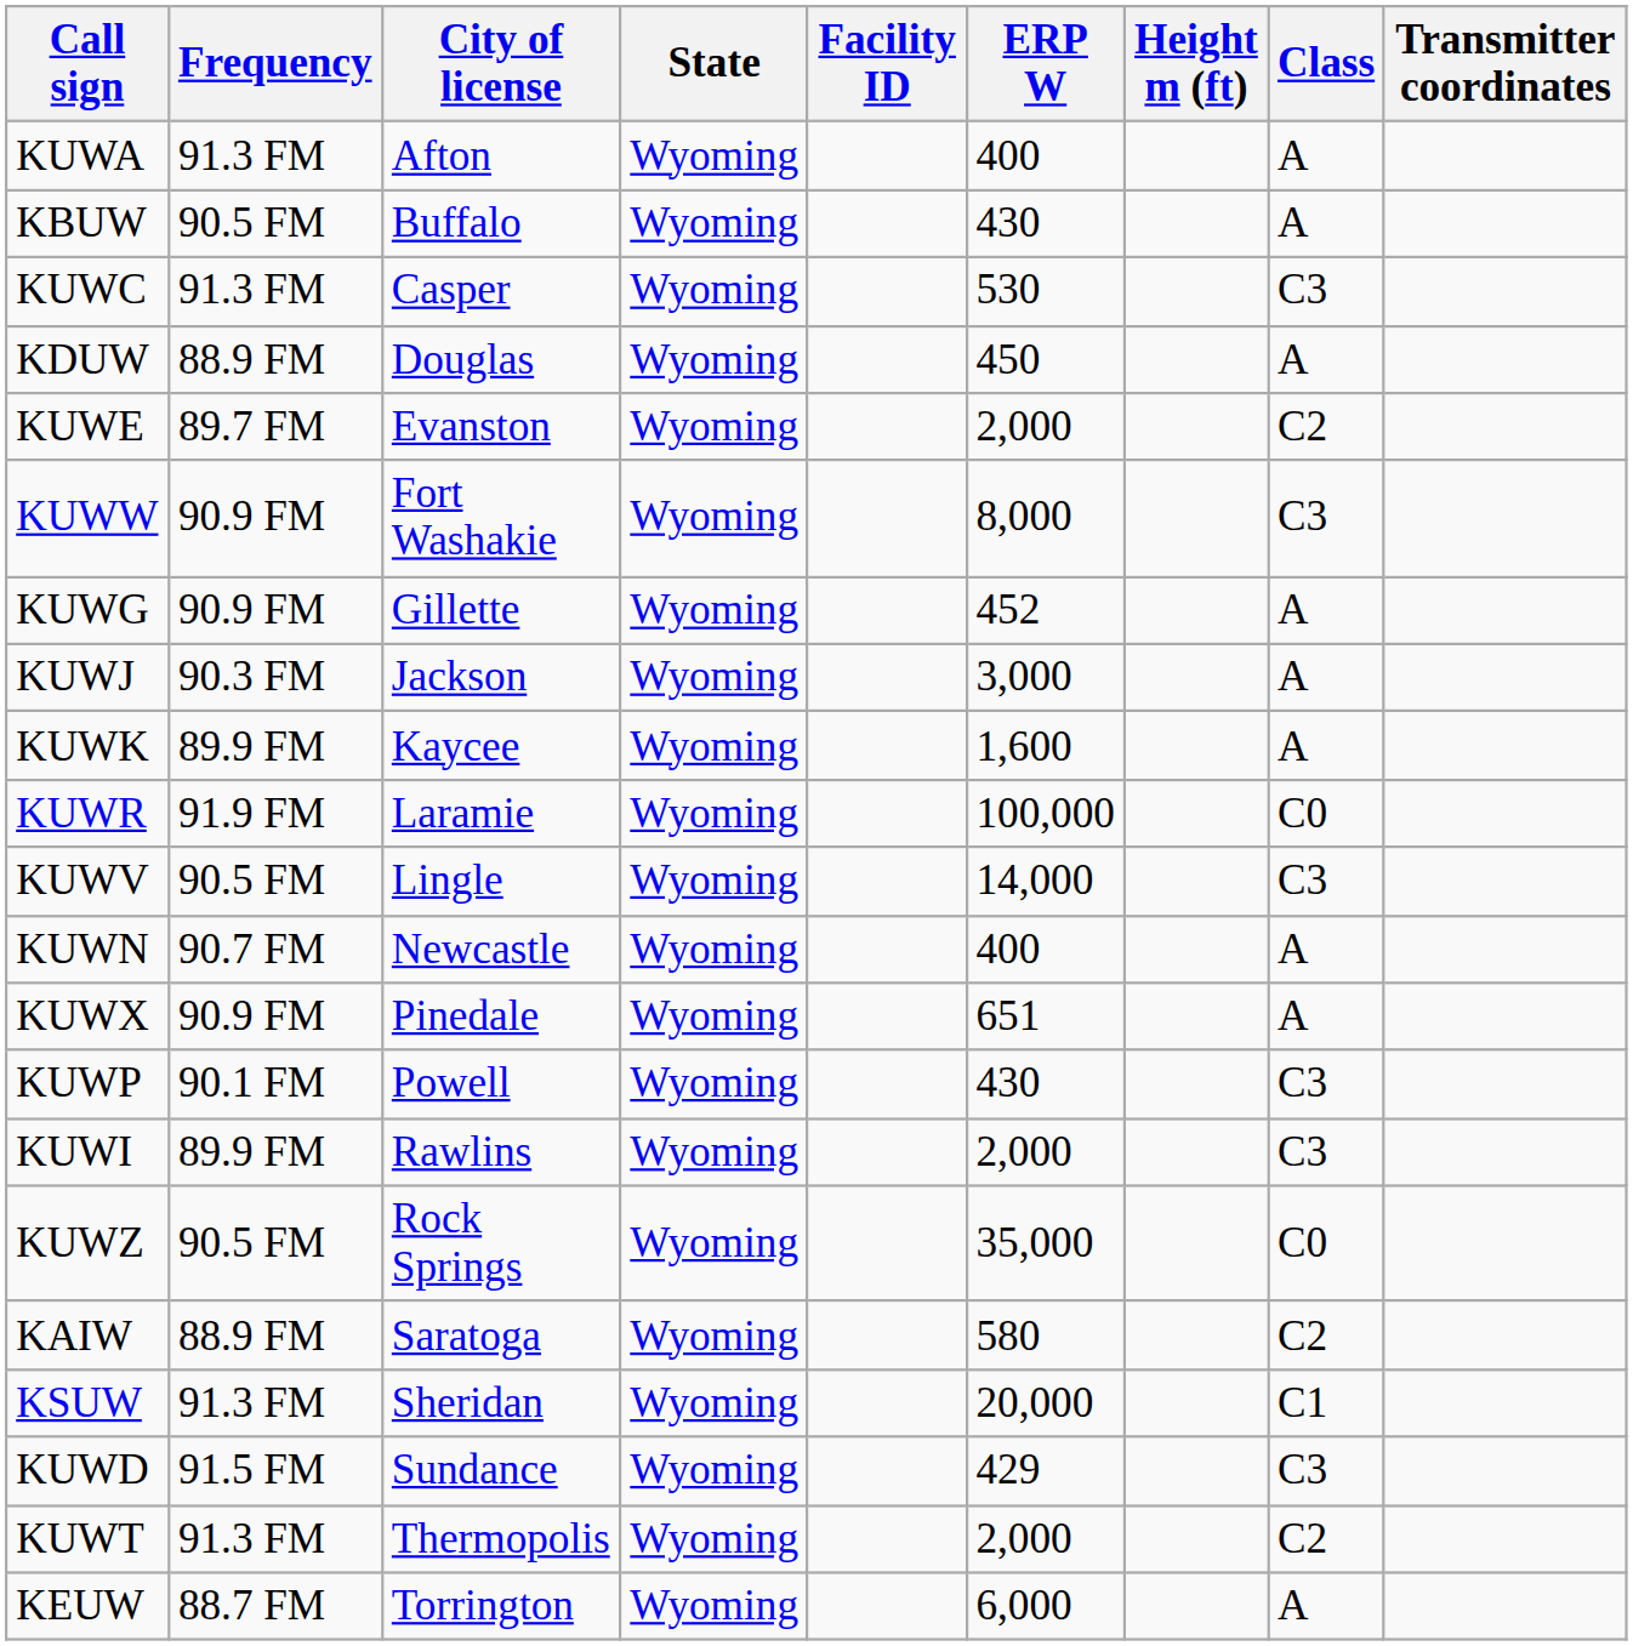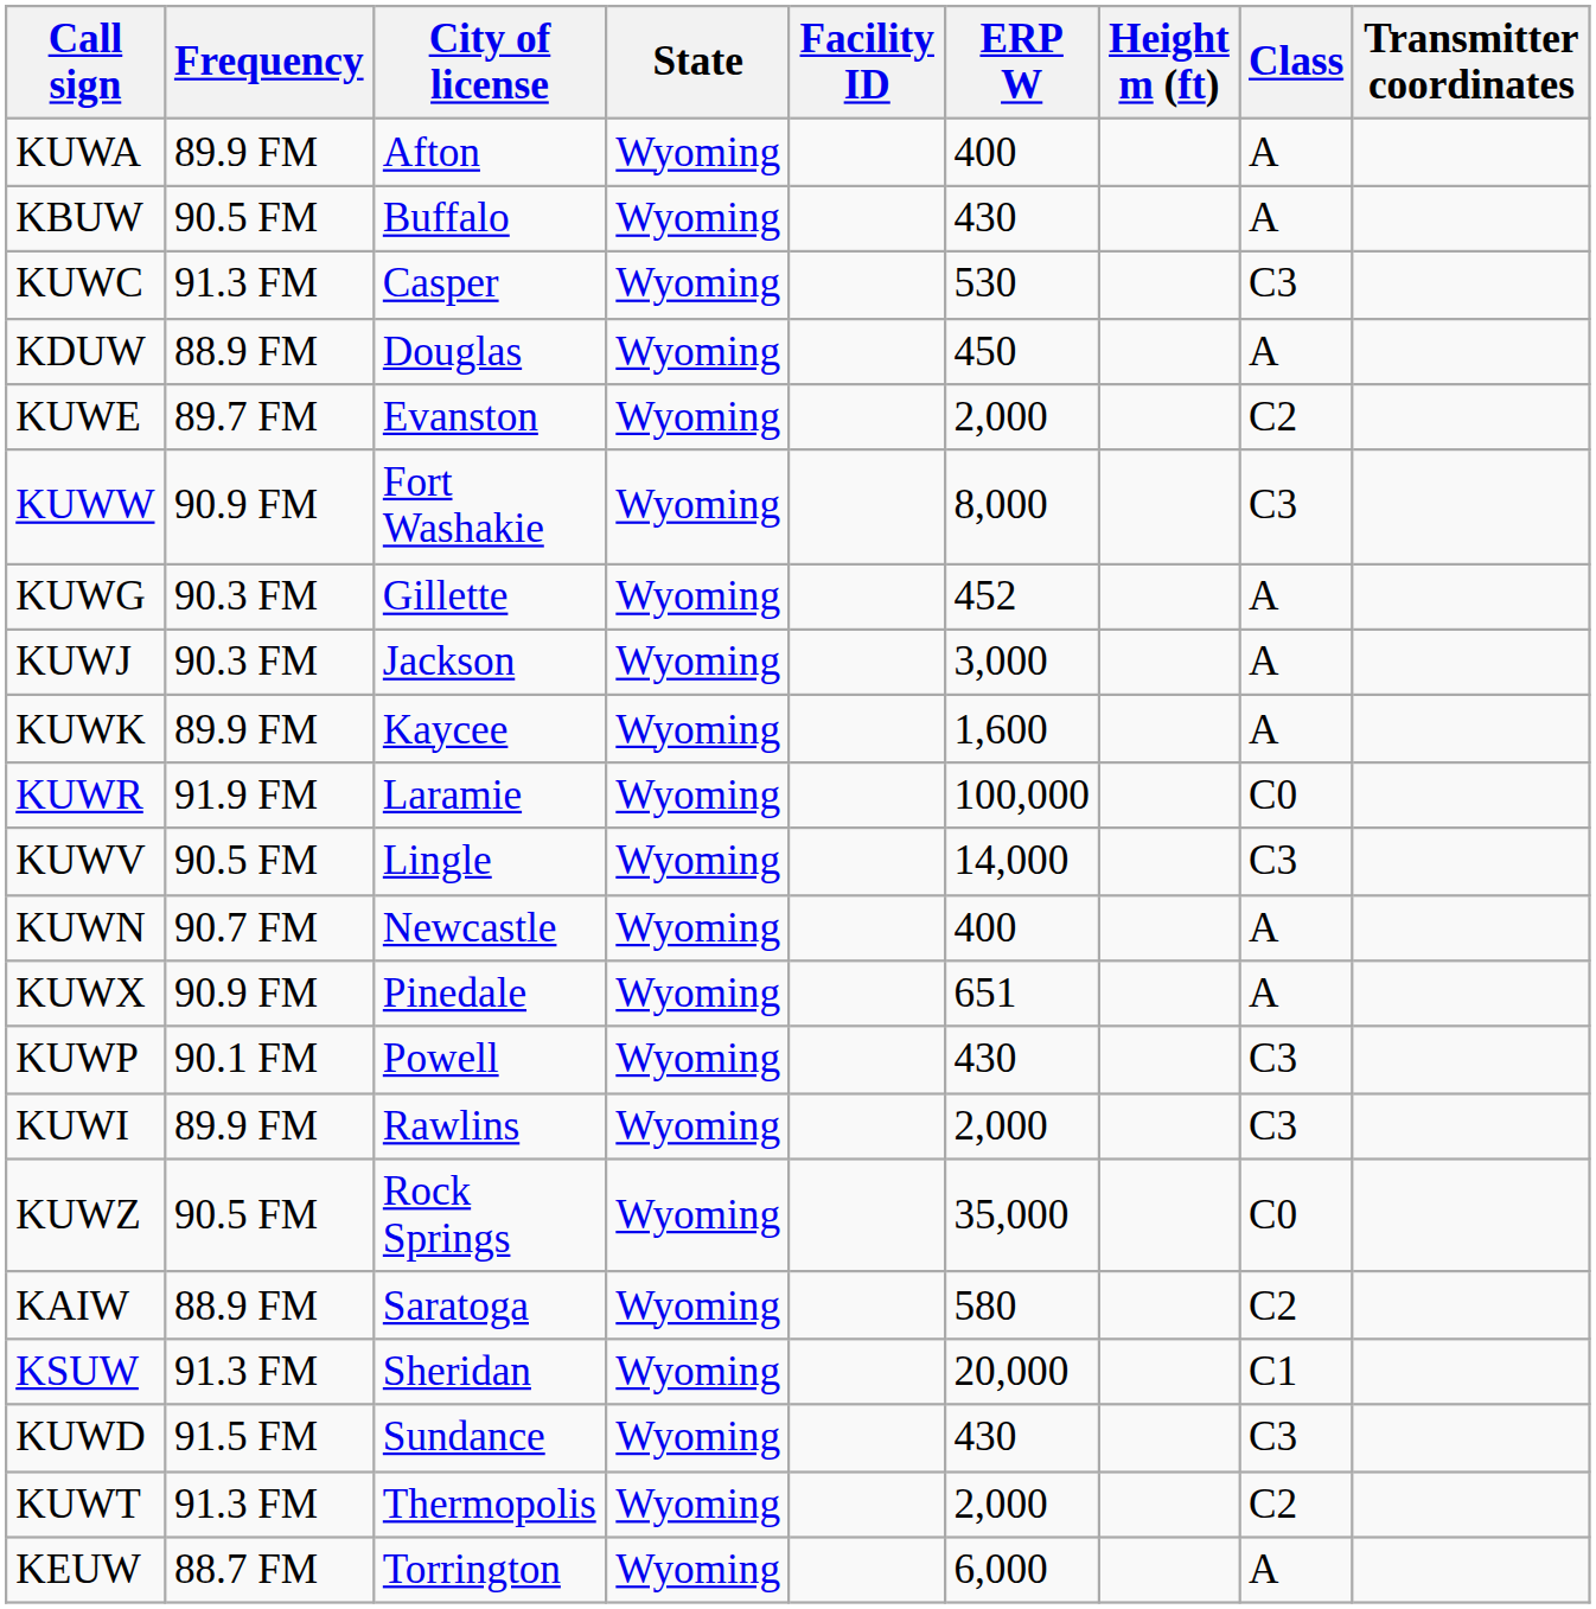 <table class="wikitable sortable">
 <tr>
 <th><a href='#'>Call sign</a></th>
 <th data-sort-type="number"><a href='#'>Frequency</a></th>
 <th><a href='#'>City of license</a></th>
 <th>State</th>
 <th data-sort-type="number"><a href='#'>Facility ID</a></th>
 <th data-sort-type="number"><a href='#'>ERP</a><br><a href='#'>W</a></th>
 <th data-sort-type="number"><a href='#'>Height</a><br><a href='#'>m</a> (<a href='#'>ft</a>)</th>
 <th><a href='#'>Class</a></th>
 <th class="unsortable">Transmitter coordinates</th>
 </tr>
 <tr>
 <td>KUWA</td>
-<td>91.3 FM</td>
+<td>89.9 FM</td>
 <td><a href='#'>Afton</a></td>
 <td><a href='#'>Wyoming</a></td>
 <td></td>
 <td>400</td>
 <td></td>
 <td>A</td>
 <td></td>
 </tr>
 <tr>
 <td>KBUW</td>
 <td>90.5 FM</td>
 <td><a href='#'>Buffalo</a></td>
 <td><a href='#'>Wyoming</a></td>
 <td></td>
 <td>430</td>
 <td></td>
 <td>A</td>
 <td></td>
 </tr>
 <tr>
 <td>KUWC</td>
 <td>91.3 FM</td>
 <td><a href='#'>Casper</a></td>
 <td><a href='#'>Wyoming</a></td>
 <td></td>
 <td>530</td>
 <td></td>
 <td>C3</td>
 <td></td>
 </tr>
 <tr>
 <td>KDUW</td>
 <td>88.9 FM</td>
 <td><a href='#'>Douglas</a></td>
 <td><a href='#'>Wyoming</a></td>
 <td></td>
 <td>450</td>
 <td></td>
 <td>A</td>
 <td></td>
 </tr>
 <tr>
 <td>KUWE</td>
 <td>89.7 FM</td>
 <td><a href='#'>Evanston</a></td>
 <td><a href='#'>Wyoming</a></td>
 <td></td>
 <td>2,000</td>
 <td></td>
 <td>C2</td>
 <td></td>
 </tr>
 <tr>
 <td><a href='#'>KUWW</a></td>
 <td>90.9 FM</td>
 <td><a href='#'>Fort Washakie</a></td>
 <td><a href='#'>Wyoming</a></td>
 <td></td>
 <td>8,000</td>
 <td></td>
 <td>C3</td>
 <td></td>
 </tr>
 <tr>
 <td>KUWG</td>
-<td>90.9 FM</td>
+<td>90.3 FM</td>
 <td><a href='#'>Gillette</a></td>
 <td><a href='#'>Wyoming</a></td>
 <td></td>
 <td>452</td>
 <td></td>
 <td>A</td>
 <td></td>
 </tr>
 <tr>
 <td>KUWJ</td>
 <td>90.3 FM</td>
 <td><a href='#'>Jackson</a></td>
 <td><a href='#'>Wyoming</a></td>
 <td></td>
 <td>3,000</td>
 <td></td>
 <td>A</td>
 <td></td>
 </tr>
 <tr>
 <td>KUWK</td>
 <td>89.9 FM</td>
 <td><a href='#'>Kaycee</a></td>
 <td><a href='#'>Wyoming</a></td>
 <td></td>
 <td>1,600</td>
 <td></td>
 <td>A</td>
 <td></td>
 </tr>
 <tr>
 <td><a href='#'>KUWR</a></td>
 <td>91.9 FM</td>
 <td><a href='#'>Laramie</a></td>
 <td><a href='#'>Wyoming</a></td>
 <td></td>
 <td>100,000</td>
 <td></td>
 <td>C0</td>
 <td></td>
 </tr>
 <tr>
 <td>KUWV</td>
 <td>90.5 FM</td>
 <td><a href='#'>Lingle</a></td>
 <td><a href='#'>Wyoming</a></td>
 <td></td>
 <td>14,000</td>
 <td></td>
 <td>C3</td>
 <td></td>
 </tr>
 <tr>
 <td>KUWN</td>
 <td>90.7 FM</td>
 <td><a href='#'>Newcastle</a></td>
 <td><a href='#'>Wyoming</a></td>
 <td></td>
 <td>400</td>
 <td></td>
 <td>A</td>
 <td></td>
 </tr>
 <tr>
 <td>KUWX</td>
 <td>90.9 FM</td>
 <td><a href='#'>Pinedale</a></td>
 <td><a href='#'>Wyoming</a></td>
 <td></td>
 <td>651</td>
 <td></td>
 <td>A</td>
 <td></td>
 </tr>
 <tr>
 <td>KUWP</td>
 <td>90.1 FM</td>
 <td><a href='#'>Powell</a></td>
 <td><a href='#'>Wyoming</a></td>
 <td></td>
 <td>430</td>
 <td></td>
 <td>C3</td>
 <td></td>
 </tr>
 <tr>
 <td>KUWI</td>
 <td>89.9 FM</td>
 <td><a href='#'>Rawlins</a></td>
 <td><a href='#'>Wyoming</a></td>
 <td></td>
 <td>2,000</td>
 <td></td>
 <td>C3</td>
 <td></td>
 </tr>
 <tr>
 <td>KUWZ</td>
 <td>90.5 FM</td>
 <td><a href='#'>Rock Springs</a></td>
 <td><a href='#'>Wyoming</a></td>
 <td></td>
 <td>35,000</td>
 <td></td>
 <td>C0</td>
 <td></td>
 </tr>
 <tr>
 <td>KAIW</td>
 <td>88.9 FM</td>
 <td><a href='#'>Saratoga</a></td>
 <td><a href='#'>Wyoming</a></td>
 <td></td>
 <td>580</td>
 <td></td>
 <td>C2</td>
 <td></td>
 </tr>
 <tr>
 <td><a href='#'>KSUW</a></td>
 <td>91.3 FM</td>
 <td><a href='#'>Sheridan</a></td>
 <td><a href='#'>Wyoming</a></td>
 <td></td>
 <td>20,000</td>
 <td></td>
 <td>C1</td>
 <td></td>
 </tr>
 <tr>
 <td>KUWD</td>
 <td>91.5 FM</td>
 <td><a href='#'>Sundance</a></td>
 <td><a href='#'>Wyoming</a></td>
 <td></td>
-<td>429</td>
+<td>430</td>
 <td></td>
 <td>C3</td>
 <td></td>
 </tr>
 <tr>
 <td>KUWT</td>
 <td>91.3 FM</td>
 <td><a href='#'>Thermopolis</a></td>
 <td><a href='#'>Wyoming</a></td>
 <td></td>
 <td>2,000</td>
 <td></td>
 <td>C2</td>
 <td></td>
 </tr>
 <tr>
 <td>KEUW</td>
 <td>88.7 FM</td>
 <td><a href='#'>Torrington</a></td>
 <td><a href='#'>Wyoming</a></td>
 <td></td>
 <td>6,000</td>
 <td></td>
 <td>A</td>
 <td></td>
 </tr>
 </table>
